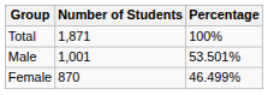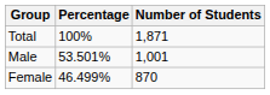 <table class="wikitable">
 <tr>
 <th>Group</th>
+<th>Percentage</th>
 <th>Number of Students</th>
-<th>Percentage</th>
 </tr>
 <tr>
 <td>Total</td>
+<td>100%</td>
 <td>1,871</td>
-<td>100%</td>
 </tr>
 <tr>
 <td>Male</td>
+<td>53.501%</td>
 <td>1,001</td>
-<td>53.501%</td>
 </tr>
 <tr>
 <td>Female</td>
+<td>46.499%</td>
 <td>870</td>
-<td>46.499%</td>
 </tr>
 </table>
